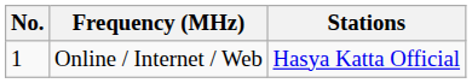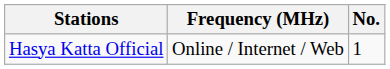 <table class=wikitable>
 <tr>
+<th>Stations</th>
+<th>Frequency (MHz)</th>
 <th>No.</th>
-<th>Frequency (MHz)</th>
-<th>Stations</th>
 </tr>
 <tr>
+<td><a href='#'>Hasya Katta Official</a></td>
+<td>Online / Internet / Web</td>
 <td>1</td>
-<td>Online / Internet / Web</td>
-<td><a href='#'>Hasya Katta Official</a></td>
 </tr>
 </table>
